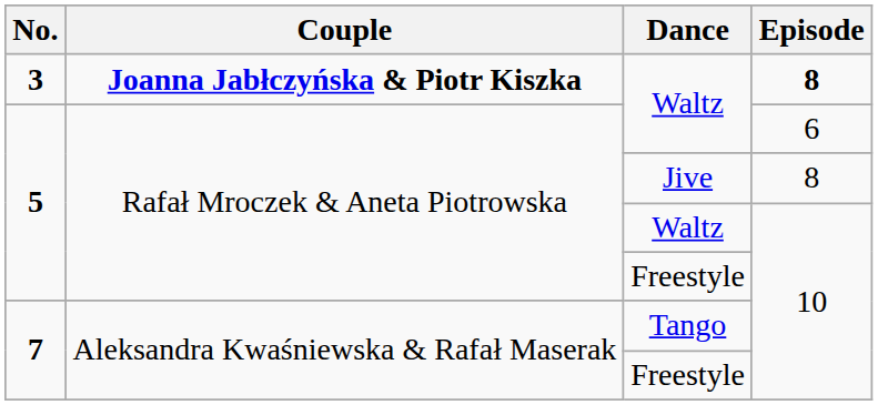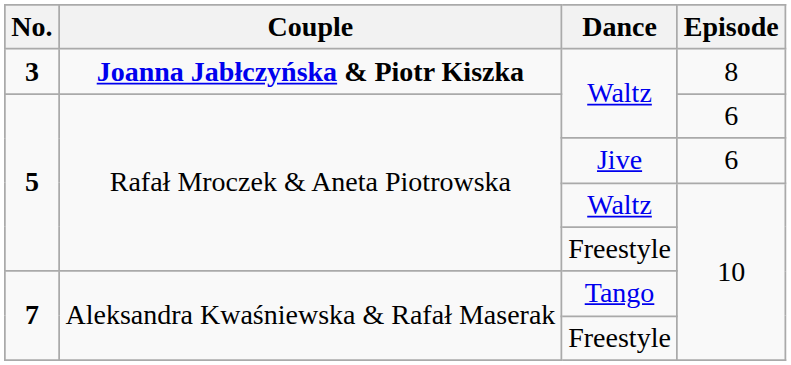 <table class="wikitable" style="text-align:center">
 <tr>
 <th>No.</th>
 <th>Couple</th>
 <th>Dance</th>
 <th>Episode</th>
 </tr>
 <tr>
 <td><strong>3</strong></td>
 <td><strong><a href='#'>Joanna Jabłczyńska</a> & Piotr Kiszka</strong></td>
 <td rowspan="2"><a href='#'>Waltz</a></td>
-<td><strong>8</strong></td>
+<td>8</td>
 </tr>
 <tr>
 <td rowspan=4><strong>5</strong></td>
 <td rowspan=4>Rafał Mroczek & Aneta Piotrowska</td>
 <td>6</td>
 </tr>
 <tr>
 <td><a href='#'>Jive</a></td>
-<td>8</td>
+<td>6</td>
 </tr>
 <tr>
 <td><a href='#'>Waltz</a></td>
 <td rowspan="4">10</td>
 </tr>
 <tr>
 <td>Freestyle</td>
 </tr>
 <tr>
 <td rowspan=2><strong>7</strong></td>
 <td rowspan=2>Aleksandra Kwaśniewska & Rafał Maserak</td>
 <td><a href='#'>Tango</a></td>
 </tr>
 <tr>
 <td>Freestyle</td>
 </tr>
 </table>
